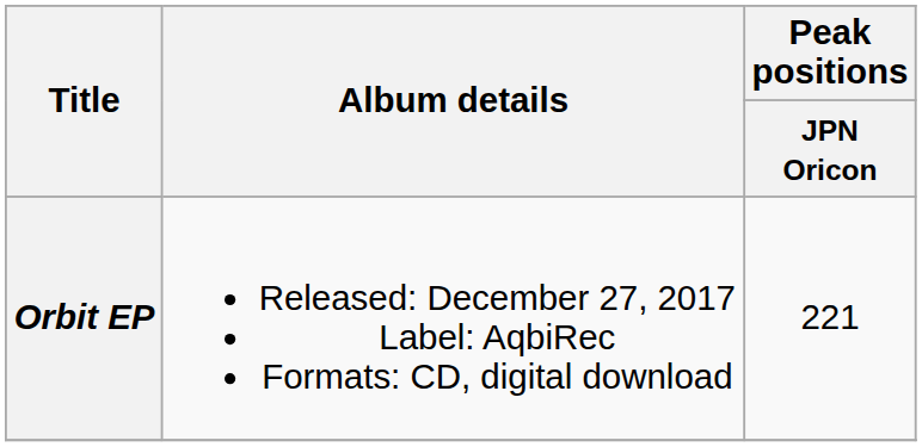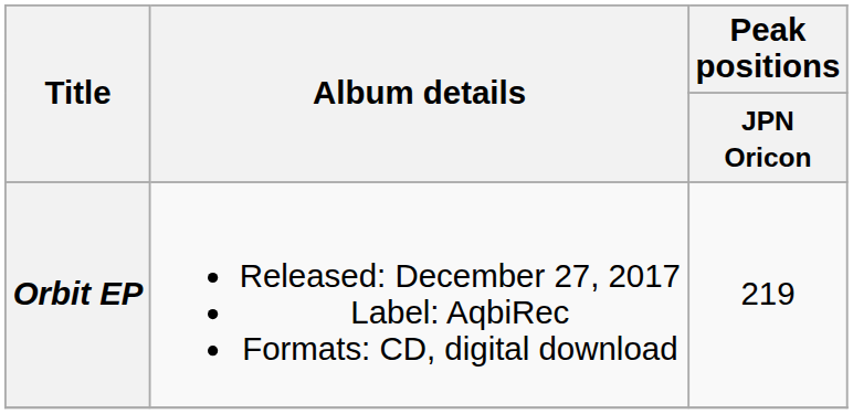 <table class="wikitable plainrowheaders" style="text-align:center;">
 <tr>
 <th scope="col" rowspan="2">Title</th>
 <th scope="col" rowspan="2">Album details</th>
 <th scope="col" colspan="1">Peak<br> positions</th>
 </tr>
 <tr>
 <th scope="col" colspan="1"><small>JPN<br>Oricon</small><br></th>
 </tr>
 <tr>
 <th scope="row"><em>Orbit EP</em></th>
 <td><br><ul><li>Released: December 27, 2017</li><li>Label: AqbiRec</li><li>Formats: CD, digital download</li></ul></td>
-<td>221</td>
+<td>219</td>
 </tr>
 <tr>
 </tr>
 </table>
